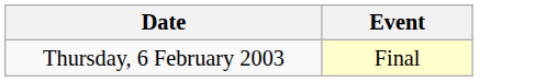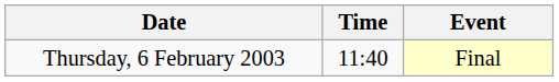 <table class = "wikitable" style="text-align:center;">
 <tr>
 <th width=220>Date</th>
+<th width=50>Time</th>
 <th width=100>Event</th>
 </tr>
 <tr>
 <td>Thursday, 6 February 2003</td>
+<td>11:40</td>
 <td bgcolor=ffffcc>Final</td>
 </tr>
 </table>
